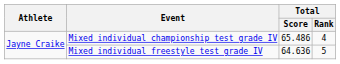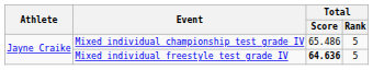 <table class=wikitable style="font-size:90%">
 <tr>
 <th rowspan="2">Athlete</th>
 <th rowspan="2">Event</th>
 <th colspan="2">Total</th>
 </tr>
 <tr>
 <th>Score</th>
 <th>Rank</th>
 </tr>
 <tr>
 <td rowspan="2"><a href='#'>Jayne Craike</a></td>
 <td><a href='#'>Mixed individual championship test grade IV</a></td>
 <td align="center">65.486</td>
-<td align="center">4</td>
+<td align="center">5</td>
 </tr>
 <tr>
 <td><a href='#'>Mixed individual freestyle test grade IV</a></td>
-<td align="center">64.636</td>
+<td align="center"><strong>64.636</strong></td>
 <td align="center">5</td>
 </tr>
 </table>
